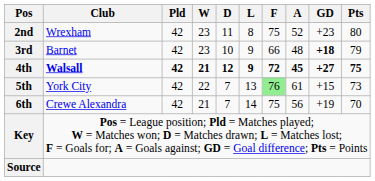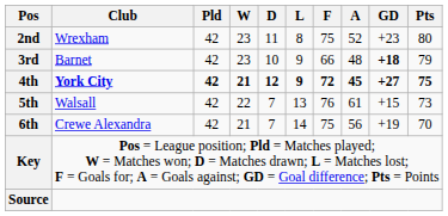 <table class=wikitable style="text-align:center">
 <tr>
 <th scope=col>Pos</th>
 <th scope=col>Club</th>
 <th scope=col>Pld</th>
 <th scope=col>W</th>
 <th scope=col>D</th>
 <th scope=col>L</th>
 <th scope=col>F</th>
 <th scope=col>A</th>
 <th scope=col>GD</th>
 <th scope=col>Pts</th>
 </tr>
 <tr>
 <th scope=row>2nd</th>
 <td align=left><a href='#'>Wrexham</a></td>
 <td>42</td>
 <td>23</td>
 <td>11</td>
 <td>8</td>
 <td>75</td>
 <td>52</td>
 <td>+23</td>
 <td>80</td>
 </tr>
 <tr>
 <th scope=row>3rd</th>
 <td align=left><a href='#'>Barnet</a></td>
 <td>42</td>
 <td>23</td>
 <td>10</td>
 <td>9</td>
 <td>66</td>
 <td>48</td>
 <td><strong>+18</strong></td>
 <td>79</td>
 </tr>
 <tr style="font-weight:bold">
 <th scope=row>4th</th>
-<td align=left><a href='#'>Walsall</a></td>
+<td align=left><a href='#'>York City</a></td>
 <td>42</td>
 <td>21</td>
 <td>12</td>
 <td>9</td>
 <td>72</td>
 <td>45</td>
 <td>+27</td>
 <td>75</td>
 </tr>
 <tr>
 <th scope=row>5th</th>
-<td align=left><a href='#'>York City</a></td>
+<td align=left><a href='#'>Walsall</a></td>
 <td>42</td>
 <td>22</td>
 <td>7</td>
 <td>13</td>
-<td style="background: lightgreen;">76</td>
+<td>76</td>
 <td>61</td>
 <td>+15</td>
 <td>73</td>
 </tr>
 <tr>
 <th scope=row>6th</th>
 <td align=left><a href='#'>Crewe Alexandra</a></td>
 <td>42</td>
 <td>21</td>
 <td>7</td>
 <td>14</td>
 <td>75</td>
 <td>56</td>
 <td>+19</td>
 <td>70</td>
 </tr>
 <tr>
 <th scope=row>Key</th>
 <td colspan=9><strong>Pos</strong> = League position; <strong>Pld</strong> = Matches played;<br><strong>W</strong> = Matches won; <strong>D</strong> = Matches drawn; <strong>L</strong> = Matches lost;<br><strong>F</strong> = Goals for; <strong>A</strong> = Goals against; <strong>GD</strong> = <a href='#'>Goal difference</a>; <strong>Pts</strong> = Points</td>
 </tr>
 <tr>
 <th scope=row>Source</th>
 <td colspan=9></td>
 </tr>
 </table>
